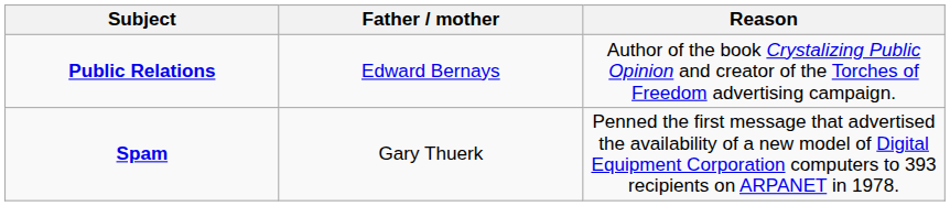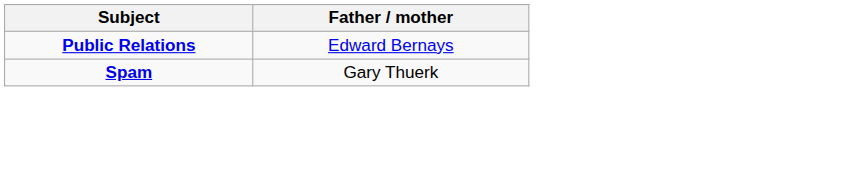 <table class="wikitable" style="text-align:center;">
 <tr>
 <th width="225px">Subject</th>
 <th width="250px">Father / mother</th>
-<th width="300px">Reason</th>
 </tr>
 <tr>
 <td><strong><a href='#'>Public Relations</a></strong></td>
 <td><a href='#'>Edward Bernays</a></td>
-<td>Author of the book <em><a href='#'>Crystalizing Public Opinion</a></em> and creator of the <a href='#'>Torches of Freedom</a> advertising campaign.</td>
 </tr>
 <tr>
 <td><strong><a href='#'>Spam</a></strong></td>
 <td>Gary Thuerk</td>
-<td>Penned the first message that advertised the availability of a new model of <a href='#'>Digital Equipment Corporation</a> computers to 393 recipients on <a href='#'>ARPANET</a> in 1978.</td>
 </tr>
 </table>
